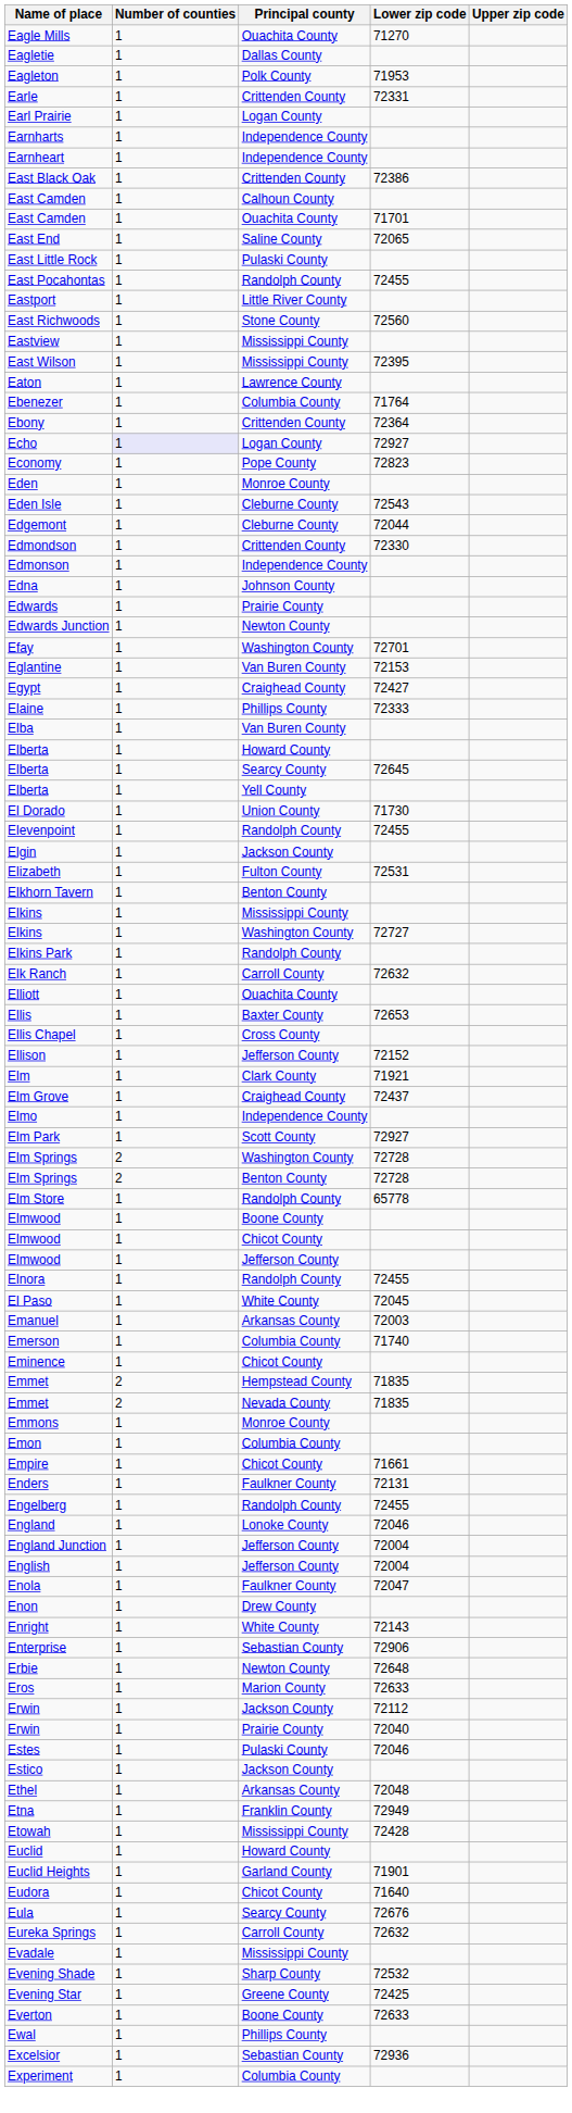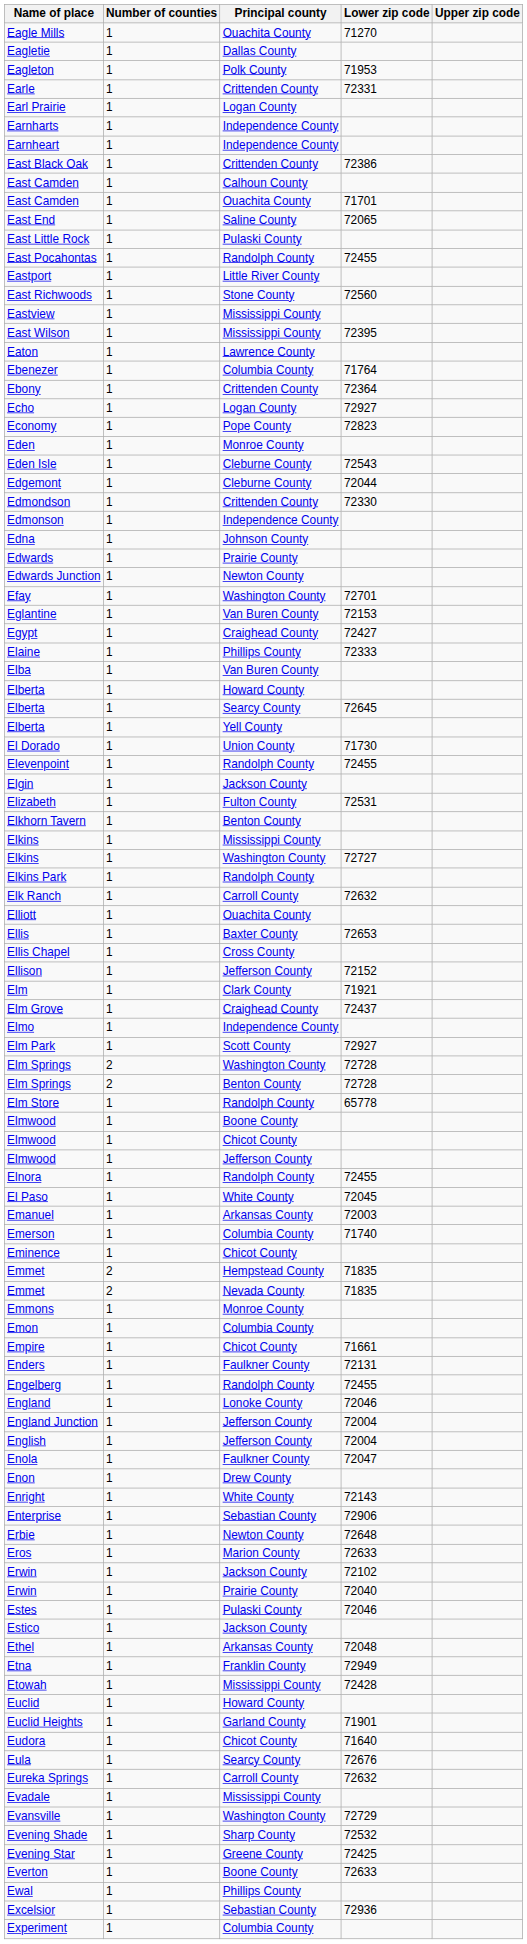 <table class="wikitable">
 <tr>
 <th>Name of place</th>
 <th>Number of counties</th>
 <th>Principal county</th>
 <th>Lower zip code</th>
 <th>Upper zip code</th>
 </tr>
 <tr>
 <td><a href='#'>Eagle Mills</a></td>
 <td>1</td>
 <td><a href='#'>Ouachita County</a></td>
 <td>71270</td>
 <td> </td>
 </tr>
 <tr>
 <td><a href='#'>Eagletie</a></td>
 <td>1</td>
 <td><a href='#'>Dallas County</a></td>
 <td> </td>
 <td> </td>
 </tr>
 <tr>
 <td><a href='#'>Eagleton</a></td>
 <td>1</td>
 <td><a href='#'>Polk County</a></td>
 <td>71953</td>
 <td> </td>
 </tr>
 <tr>
 <td><a href='#'>Earle</a></td>
 <td>1</td>
 <td><a href='#'>Crittenden County</a></td>
 <td>72331</td>
 <td> </td>
 </tr>
 <tr>
 <td><a href='#'>Earl Prairie</a></td>
 <td>1</td>
 <td><a href='#'>Logan County</a></td>
 <td> </td>
 <td> </td>
 </tr>
 <tr>
 <td><a href='#'>Earnharts</a></td>
 <td>1</td>
 <td><a href='#'>Independence County</a></td>
 <td> </td>
 <td> </td>
 </tr>
 <tr>
 <td><a href='#'>Earnheart</a></td>
 <td>1</td>
 <td><a href='#'>Independence County</a></td>
 <td> </td>
 <td> </td>
 </tr>
 <tr>
 <td><a href='#'>East Black Oak</a></td>
 <td>1</td>
 <td><a href='#'>Crittenden County</a></td>
 <td>72386</td>
 <td> </td>
 </tr>
 <tr>
 <td><a href='#'>East Camden</a></td>
 <td>1</td>
 <td><a href='#'>Calhoun County</a></td>
 <td> </td>
 <td> </td>
 </tr>
 <tr>
 <td><a href='#'>East Camden</a></td>
 <td>1</td>
 <td><a href='#'>Ouachita County</a></td>
 <td>71701</td>
 <td> </td>
 </tr>
 <tr>
 <td><a href='#'>East End</a></td>
 <td>1</td>
 <td><a href='#'>Saline County</a></td>
 <td>72065</td>
 <td> </td>
 </tr>
 <tr>
 <td><a href='#'>East Little Rock</a></td>
 <td>1</td>
 <td><a href='#'>Pulaski County</a></td>
 <td> </td>
 <td> </td>
 </tr>
 <tr>
 <td><a href='#'>East Pocahontas</a></td>
 <td>1</td>
 <td><a href='#'>Randolph County</a></td>
 <td>72455</td>
 <td> </td>
 </tr>
 <tr>
 <td><a href='#'>Eastport</a></td>
 <td>1</td>
 <td><a href='#'>Little River County</a></td>
 <td> </td>
 <td> </td>
 </tr>
 <tr>
 <td><a href='#'>East Richwoods</a></td>
 <td>1</td>
 <td><a href='#'>Stone County</a></td>
 <td>72560</td>
 <td> </td>
 </tr>
 <tr>
 <td><a href='#'>Eastview</a></td>
 <td>1</td>
 <td><a href='#'>Mississippi County</a></td>
 <td> </td>
 <td> </td>
 </tr>
 <tr>
 <td><a href='#'>East Wilson</a></td>
 <td>1</td>
 <td><a href='#'>Mississippi County</a></td>
 <td>72395</td>
 <td> </td>
 </tr>
 <tr>
 <td><a href='#'>Eaton</a></td>
 <td>1</td>
 <td><a href='#'>Lawrence County</a></td>
 <td> </td>
 <td> </td>
 </tr>
 <tr>
 <td><a href='#'>Ebenezer</a></td>
 <td>1</td>
 <td><a href='#'>Columbia County</a></td>
 <td>71764</td>
 <td> </td>
 </tr>
 <tr>
 <td><a href='#'>Ebony</a></td>
 <td>1</td>
 <td><a href='#'>Crittenden County</a></td>
 <td>72364</td>
 <td> </td>
 </tr>
 <tr>
 <td><a href='#'>Echo</a></td>
-<td style="background: lavender;">1</td>
+<td>1</td>
 <td><a href='#'>Logan County</a></td>
 <td>72927</td>
 <td> </td>
 </tr>
 <tr>
 <td><a href='#'>Economy</a></td>
 <td>1</td>
 <td><a href='#'>Pope County</a></td>
 <td>72823</td>
 <td> </td>
 </tr>
 <tr>
 <td><a href='#'>Eden</a></td>
 <td>1</td>
 <td><a href='#'>Monroe County</a></td>
 <td> </td>
 <td> </td>
 </tr>
 <tr>
 <td><a href='#'>Eden Isle</a></td>
 <td>1</td>
 <td><a href='#'>Cleburne County</a></td>
 <td>72543</td>
 <td> </td>
 </tr>
 <tr>
 <td><a href='#'>Edgemont</a></td>
 <td>1</td>
 <td><a href='#'>Cleburne County</a></td>
 <td>72044</td>
 <td> </td>
 </tr>
 <tr>
 <td><a href='#'>Edmondson</a></td>
 <td>1</td>
 <td><a href='#'>Crittenden County</a></td>
 <td>72330</td>
 <td> </td>
 </tr>
 <tr>
 <td><a href='#'>Edmonson</a></td>
 <td>1</td>
 <td><a href='#'>Independence County</a></td>
 <td> </td>
 <td> </td>
 </tr>
 <tr>
 <td><a href='#'>Edna</a></td>
 <td>1</td>
 <td><a href='#'>Johnson County</a></td>
 <td> </td>
 <td> </td>
 </tr>
 <tr>
 <td><a href='#'>Edwards</a></td>
 <td>1</td>
 <td><a href='#'>Prairie County</a></td>
 <td> </td>
 <td> </td>
 </tr>
 <tr>
 <td><a href='#'>Edwards Junction</a></td>
 <td>1</td>
 <td><a href='#'>Newton County</a></td>
 <td> </td>
 <td> </td>
 </tr>
 <tr>
 <td><a href='#'>Efay</a></td>
 <td>1</td>
 <td><a href='#'>Washington County</a></td>
 <td>72701</td>
 <td> </td>
 </tr>
 <tr>
 <td><a href='#'>Eglantine</a></td>
 <td>1</td>
 <td><a href='#'>Van Buren County</a></td>
 <td>72153</td>
 <td> </td>
 </tr>
 <tr>
 <td><a href='#'>Egypt</a></td>
 <td>1</td>
 <td><a href='#'>Craighead County</a></td>
 <td>72427</td>
 <td> </td>
 </tr>
 <tr>
 <td><a href='#'>Elaine</a></td>
 <td>1</td>
 <td><a href='#'>Phillips County</a></td>
 <td>72333</td>
 <td> </td>
 </tr>
 <tr>
 <td><a href='#'>Elba</a></td>
 <td>1</td>
 <td><a href='#'>Van Buren County</a></td>
 <td> </td>
 <td> </td>
 </tr>
 <tr>
 <td><a href='#'>Elberta</a></td>
 <td>1</td>
 <td><a href='#'>Howard County</a></td>
 <td> </td>
 <td> </td>
 </tr>
 <tr>
 <td><a href='#'>Elberta</a></td>
 <td>1</td>
 <td><a href='#'>Searcy County</a></td>
 <td>72645</td>
 <td> </td>
 </tr>
 <tr>
 <td><a href='#'>Elberta</a></td>
 <td>1</td>
 <td><a href='#'>Yell County</a></td>
 <td> </td>
 <td> </td>
 </tr>
 <tr>
 <td><a href='#'>El Dorado</a></td>
 <td>1</td>
 <td><a href='#'>Union County</a></td>
 <td>71730</td>
 <td> </td>
 </tr>
 <tr>
 <td><a href='#'>Elevenpoint</a></td>
 <td>1</td>
 <td><a href='#'>Randolph County</a></td>
 <td>72455</td>
 <td> </td>
 </tr>
 <tr>
 <td><a href='#'>Elgin</a></td>
 <td>1</td>
 <td><a href='#'>Jackson County</a></td>
 <td> </td>
 <td> </td>
 </tr>
 <tr>
 <td><a href='#'>Elizabeth</a></td>
 <td>1</td>
 <td><a href='#'>Fulton County</a></td>
 <td>72531</td>
 <td> </td>
 </tr>
 <tr>
 <td><a href='#'>Elkhorn Tavern</a></td>
 <td>1</td>
 <td><a href='#'>Benton County</a></td>
 <td> </td>
 <td> </td>
 </tr>
 <tr>
 <td><a href='#'>Elkins</a></td>
 <td>1</td>
 <td><a href='#'>Mississippi County</a></td>
 <td> </td>
 <td> </td>
 </tr>
 <tr>
 <td><a href='#'>Elkins</a></td>
 <td>1</td>
 <td><a href='#'>Washington County</a></td>
 <td>72727</td>
 <td> </td>
 </tr>
 <tr>
 <td><a href='#'>Elkins Park</a></td>
 <td>1</td>
 <td><a href='#'>Randolph County</a></td>
 <td> </td>
 <td> </td>
 </tr>
 <tr>
 <td><a href='#'>Elk Ranch</a></td>
 <td>1</td>
 <td><a href='#'>Carroll County</a></td>
 <td>72632</td>
 <td> </td>
 </tr>
 <tr>
 <td><a href='#'>Elliott</a></td>
 <td>1</td>
 <td><a href='#'>Ouachita County</a></td>
 <td> </td>
 <td> </td>
 </tr>
 <tr>
 <td><a href='#'>Ellis</a></td>
 <td>1</td>
 <td><a href='#'>Baxter County</a></td>
 <td>72653</td>
 <td> </td>
 </tr>
 <tr>
 <td><a href='#'>Ellis Chapel</a></td>
 <td>1</td>
 <td><a href='#'>Cross County</a></td>
 <td> </td>
 <td> </td>
 </tr>
 <tr>
 <td><a href='#'>Ellison</a></td>
 <td>1</td>
 <td><a href='#'>Jefferson County</a></td>
 <td>72152</td>
 <td> </td>
 </tr>
 <tr>
 <td><a href='#'>Elm</a></td>
 <td>1</td>
 <td><a href='#'>Clark County</a></td>
 <td>71921</td>
 <td> </td>
 </tr>
 <tr>
 <td><a href='#'>Elm Grove</a></td>
 <td>1</td>
 <td><a href='#'>Craighead County</a></td>
 <td>72437</td>
 <td> </td>
 </tr>
 <tr>
 <td><a href='#'>Elmo</a></td>
 <td>1</td>
 <td><a href='#'>Independence County</a></td>
 <td> </td>
 <td> </td>
 </tr>
 <tr>
 <td><a href='#'>Elm Park</a></td>
 <td>1</td>
 <td><a href='#'>Scott County</a></td>
 <td>72927</td>
 <td> </td>
 </tr>
 <tr>
 <td><a href='#'>Elm Springs</a></td>
 <td>2</td>
 <td><a href='#'>Washington County</a></td>
 <td>72728</td>
 <td> </td>
 </tr>
 <tr>
 <td><a href='#'>Elm Springs</a></td>
 <td>2</td>
 <td><a href='#'>Benton County</a></td>
 <td>72728</td>
 <td> </td>
 </tr>
 <tr>
 <td><a href='#'>Elm Store</a></td>
 <td>1</td>
 <td><a href='#'>Randolph County</a></td>
 <td>65778</td>
 <td> </td>
 </tr>
 <tr>
 <td><a href='#'>Elmwood</a></td>
 <td>1</td>
 <td><a href='#'>Boone County</a></td>
 <td> </td>
 <td> </td>
 </tr>
 <tr>
 <td><a href='#'>Elmwood</a></td>
 <td>1</td>
 <td><a href='#'>Chicot County</a></td>
 <td> </td>
 <td> </td>
 </tr>
 <tr>
 <td><a href='#'>Elmwood</a></td>
 <td>1</td>
 <td><a href='#'>Jefferson County</a></td>
 <td> </td>
 <td> </td>
 </tr>
 <tr>
 <td><a href='#'>Elnora</a></td>
 <td>1</td>
 <td><a href='#'>Randolph County</a></td>
 <td>72455</td>
 <td> </td>
 </tr>
 <tr>
 <td><a href='#'>El Paso</a></td>
 <td>1</td>
 <td><a href='#'>White County</a></td>
 <td>72045</td>
 <td> </td>
 </tr>
 <tr>
 <td><a href='#'>Emanuel</a></td>
 <td>1</td>
 <td><a href='#'>Arkansas County</a></td>
 <td>72003</td>
 <td> </td>
 </tr>
 <tr>
 <td><a href='#'>Emerson</a></td>
 <td>1</td>
 <td><a href='#'>Columbia County</a></td>
 <td>71740</td>
 <td> </td>
 </tr>
 <tr>
 <td><a href='#'>Eminence</a></td>
 <td>1</td>
 <td><a href='#'>Chicot County</a></td>
 <td> </td>
 <td> </td>
 </tr>
 <tr>
 <td><a href='#'>Emmet</a></td>
 <td>2</td>
 <td><a href='#'>Hempstead County</a></td>
 <td>71835</td>
 <td> </td>
 </tr>
 <tr>
 <td><a href='#'>Emmet</a></td>
 <td>2</td>
 <td><a href='#'>Nevada County</a></td>
 <td>71835</td>
 <td> </td>
 </tr>
 <tr>
 <td><a href='#'>Emmons</a></td>
 <td>1</td>
 <td><a href='#'>Monroe County</a></td>
 <td> </td>
 <td> </td>
 </tr>
 <tr>
 <td><a href='#'>Emon</a></td>
 <td>1</td>
 <td><a href='#'>Columbia County</a></td>
 <td> </td>
 <td> </td>
 </tr>
 <tr>
 <td><a href='#'>Empire</a></td>
 <td>1</td>
 <td><a href='#'>Chicot County</a></td>
 <td>71661</td>
 <td> </td>
 </tr>
 <tr>
 <td><a href='#'>Enders</a></td>
 <td>1</td>
 <td><a href='#'>Faulkner County</a></td>
 <td>72131</td>
 <td> </td>
 </tr>
 <tr>
 <td><a href='#'>Engelberg</a></td>
 <td>1</td>
 <td><a href='#'>Randolph County</a></td>
 <td>72455</td>
 <td> </td>
 </tr>
 <tr>
 <td><a href='#'>England</a></td>
 <td>1</td>
 <td><a href='#'>Lonoke County</a></td>
 <td>72046</td>
 <td> </td>
 </tr>
 <tr>
 <td><a href='#'>England Junction</a></td>
 <td>1</td>
 <td><a href='#'>Jefferson County</a></td>
 <td>72004</td>
 <td> </td>
 </tr>
 <tr>
 <td><a href='#'>English</a></td>
 <td>1</td>
 <td><a href='#'>Jefferson County</a></td>
 <td>72004</td>
 <td> </td>
 </tr>
 <tr>
 <td><a href='#'>Enola</a></td>
 <td>1</td>
 <td><a href='#'>Faulkner County</a></td>
 <td>72047</td>
 <td> </td>
 </tr>
 <tr>
 <td><a href='#'>Enon</a></td>
 <td>1</td>
 <td><a href='#'>Drew County</a></td>
 <td> </td>
 <td> </td>
 </tr>
 <tr>
 <td><a href='#'>Enright</a></td>
 <td>1</td>
 <td><a href='#'>White County</a></td>
 <td>72143</td>
 <td> </td>
 </tr>
 <tr>
 <td><a href='#'>Enterprise</a></td>
 <td>1</td>
 <td><a href='#'>Sebastian County</a></td>
 <td>72906</td>
 <td> </td>
 </tr>
 <tr>
 <td><a href='#'>Erbie</a></td>
 <td>1</td>
 <td><a href='#'>Newton County</a></td>
 <td>72648</td>
 <td> </td>
 </tr>
 <tr>
 <td><a href='#'>Eros</a></td>
 <td>1</td>
 <td><a href='#'>Marion County</a></td>
 <td>72633</td>
 <td> </td>
 </tr>
 <tr>
 <td><a href='#'>Erwin</a></td>
 <td>1</td>
 <td><a href='#'>Jackson County</a></td>
-<td>72112</td>
+<td>72102</td>
 <td> </td>
 </tr>
 <tr>
 <td><a href='#'>Erwin</a></td>
 <td>1</td>
 <td><a href='#'>Prairie County</a></td>
 <td>72040</td>
 <td> </td>
 </tr>
 <tr>
 <td><a href='#'>Estes</a></td>
 <td>1</td>
 <td><a href='#'>Pulaski County</a></td>
 <td>72046</td>
 <td> </td>
 </tr>
 <tr>
 <td><a href='#'>Estico</a></td>
 <td>1</td>
 <td><a href='#'>Jackson County</a></td>
 <td> </td>
 <td> </td>
 </tr>
 <tr>
 <td><a href='#'>Ethel</a></td>
 <td>1</td>
 <td><a href='#'>Arkansas County</a></td>
 <td>72048</td>
 <td> </td>
 </tr>
 <tr>
 <td><a href='#'>Etna</a></td>
 <td>1</td>
 <td><a href='#'>Franklin County</a></td>
 <td>72949</td>
 <td> </td>
 </tr>
 <tr>
 <td><a href='#'>Etowah</a></td>
 <td>1</td>
 <td><a href='#'>Mississippi County</a></td>
 <td>72428</td>
 <td> </td>
 </tr>
 <tr>
 <td><a href='#'>Euclid</a></td>
 <td>1</td>
 <td><a href='#'>Howard County</a></td>
 <td> </td>
 <td> </td>
 </tr>
 <tr>
 <td><a href='#'>Euclid Heights</a></td>
 <td>1</td>
 <td><a href='#'>Garland County</a></td>
 <td>71901</td>
 <td> </td>
 </tr>
 <tr>
 <td><a href='#'>Eudora</a></td>
 <td>1</td>
 <td><a href='#'>Chicot County</a></td>
 <td>71640</td>
 <td> </td>
 </tr>
 <tr>
 <td><a href='#'>Eula</a></td>
 <td>1</td>
 <td><a href='#'>Searcy County</a></td>
 <td>72676</td>
 <td> </td>
 </tr>
 <tr>
 <td><a href='#'>Eureka Springs</a></td>
 <td>1</td>
 <td><a href='#'>Carroll County</a></td>
 <td>72632</td>
 <td> </td>
 </tr>
 <tr>
 <td><a href='#'>Evadale</a></td>
 <td>1</td>
 <td><a href='#'>Mississippi County</a></td>
 <td> </td>
 <td> </td>
 </tr>
 <tr>
+<td><a href='#'>Evansville</a></td>
+<td>1</td>
+<td><a href='#'>Washington County</a></td>
+<td>72729</td>
+<td> </td>
+</tr>
+<tr>
 <td><a href='#'>Evening Shade</a></td>
 <td>1</td>
 <td><a href='#'>Sharp County</a></td>
 <td>72532</td>
 <td> </td>
 </tr>
 <tr>
 <td><a href='#'>Evening Star</a></td>
 <td>1</td>
 <td><a href='#'>Greene County</a></td>
 <td>72425</td>
 <td> </td>
 </tr>
 <tr>
 <td><a href='#'>Everton</a></td>
 <td>1</td>
 <td><a href='#'>Boone County</a></td>
 <td>72633</td>
 <td> </td>
 </tr>
 <tr>
 <td><a href='#'>Ewal</a></td>
 <td>1</td>
 <td><a href='#'>Phillips County</a></td>
 <td> </td>
 <td> </td>
 </tr>
 <tr>
 <td><a href='#'>Excelsior</a></td>
 <td>1</td>
 <td><a href='#'>Sebastian County</a></td>
 <td>72936</td>
 <td> </td>
 </tr>
 <tr>
 <td><a href='#'>Experiment</a></td>
 <td>1</td>
 <td><a href='#'>Columbia County</a></td>
 <td> </td>
 <td> </td>
 </tr>
 </table>
